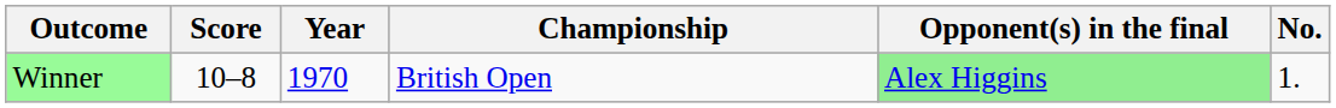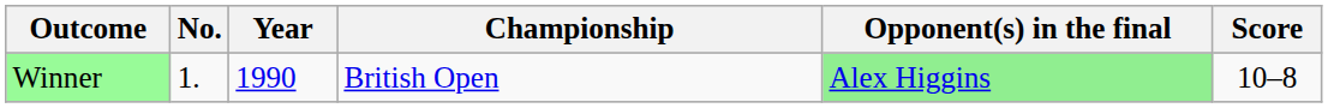 <table class="wikitable sortable">
 <tr>
 <th width="80">Outcome</th>
-<th style="width:50px;">Score</th>
+<th width="20">No.</th>
 <th width="50">Year</th>
 <th style="width:250px;">Championship</th>
 <th style="width:200px;">Opponent(s) in the final</th>
-<th width="20">No.</th>
+<th style="width:50px;">Score</th>
 </tr>
 <tr>
 <td style="background:#98fb98;">Winner</td>
-<td align="center">10–8</td>
-<td><a href='#'>1970</a></td>
+<td>1.</td>
+<td><a href='#'>1990</a></td>
 <td><a href='#'>British Open</a></td>
 <td style="background: lightgreen;"> <a href='#'>Alex Higgins</a></td>
-<td>1.</td>
+<td align="center">10–8</td>
 </tr>
 </table>
